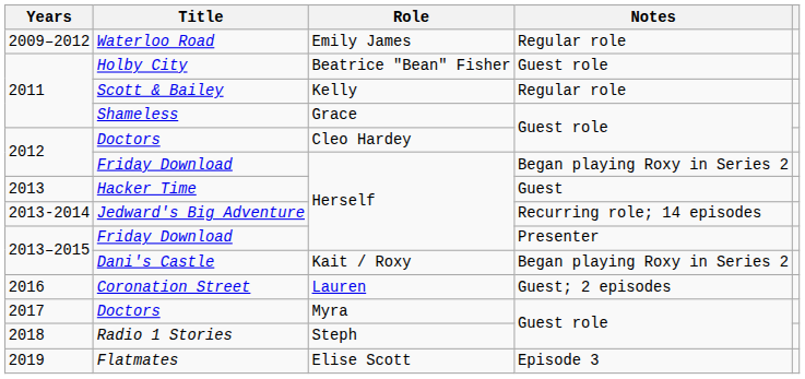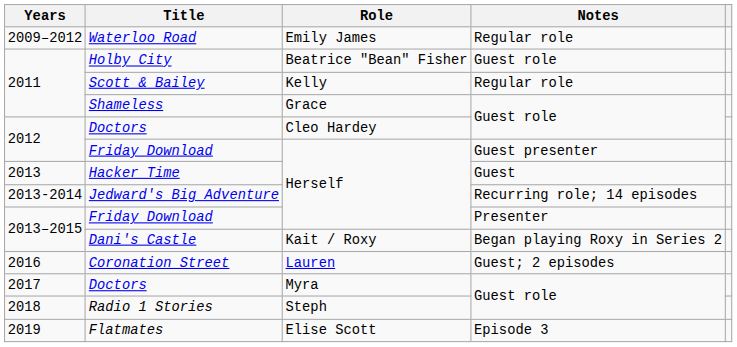 <table class="wikitable">
 <tr>
 <th>Years</th>
 <th>Title</th>
 <th>Role</th>
 <th>Notes</th>
 <th></th>
 </tr>
 <tr>
 <td>2009–2012</td>
 <td><em><a href='#'>Waterloo Road</a></em></td>
 <td>Emily James</td>
 <td>Regular role</td>
 <td></td>
 </tr>
 <tr>
 <td rowspan=3>2011</td>
 <td><em><a href='#'>Holby City</a></em></td>
 <td>Beatrice "Bean" Fisher</td>
 <td>Guest role</td>
 <td></td>
 </tr>
 <tr>
 <td><em><a href='#'>Scott & Bailey</a></em></td>
 <td>Kelly</td>
 <td>Regular role</td>
 <td></td>
 </tr>
 <tr>
 <td><em><a href='#'>Shameless</a></em></td>
 <td>Grace</td>
 <td rowspan=2>Guest role</td>
 <td></td>
 </tr>
 <tr>
 <td rowspan=2>2012</td>
 <td><em><a href='#'>Doctors</a></em></td>
 <td>Cleo Hardey</td>
 <td></td>
 </tr>
 <tr>
 <td><em><a href='#'>Friday Download</a></em></td>
 <td rowspan=4>Herself</td>
-<td>Began playing Roxy in Series 2</td>
+<td>Guest presenter</td>
 <td></td>
 </tr>
 <tr>
 <td>2013</td>
 <td><em><a href='#'>Hacker Time</a></em></td>
 <td>Guest</td>
 <td></td>
 </tr>
 <tr>
 <td>2013-2014</td>
 <td><em><a href='#'>Jedward's Big Adventure</a></em></td>
 <td>Recurring role; 14 episodes</td>
 <td></td>
 </tr>
 <tr>
 <td rowspan=2>2013–2015</td>
 <td><em><a href='#'>Friday Download</a></em></td>
 <td>Presenter</td>
 <td></td>
 </tr>
 <tr>
 <td><em><a href='#'>Dani's Castle</a></em></td>
 <td>Kait / Roxy</td>
 <td>Began playing Roxy in Series 2</td>
 <td></td>
 </tr>
 <tr>
 <td>2016</td>
 <td><em><a href='#'>Coronation Street</a></em></td>
 <td><a href='#'>Lauren</a></td>
 <td>Guest; 2 episodes</td>
 <td></td>
 </tr>
 <tr>
 <td>2017</td>
 <td><em><a href='#'>Doctors</a></em></td>
 <td>Myra</td>
 <td rowspan=2>Guest role</td>
 <td></td>
 </tr>
 <tr>
 <td>2018</td>
 <td><em>Radio 1 Stories</em></td>
 <td>Steph</td>
 <td></td>
 </tr>
 <tr>
 <td>2019</td>
 <td><em>Flatmates</em></td>
 <td>Elise Scott</td>
 <td>Episode 3</td>
 <td></td>
 </tr>
 </table>
